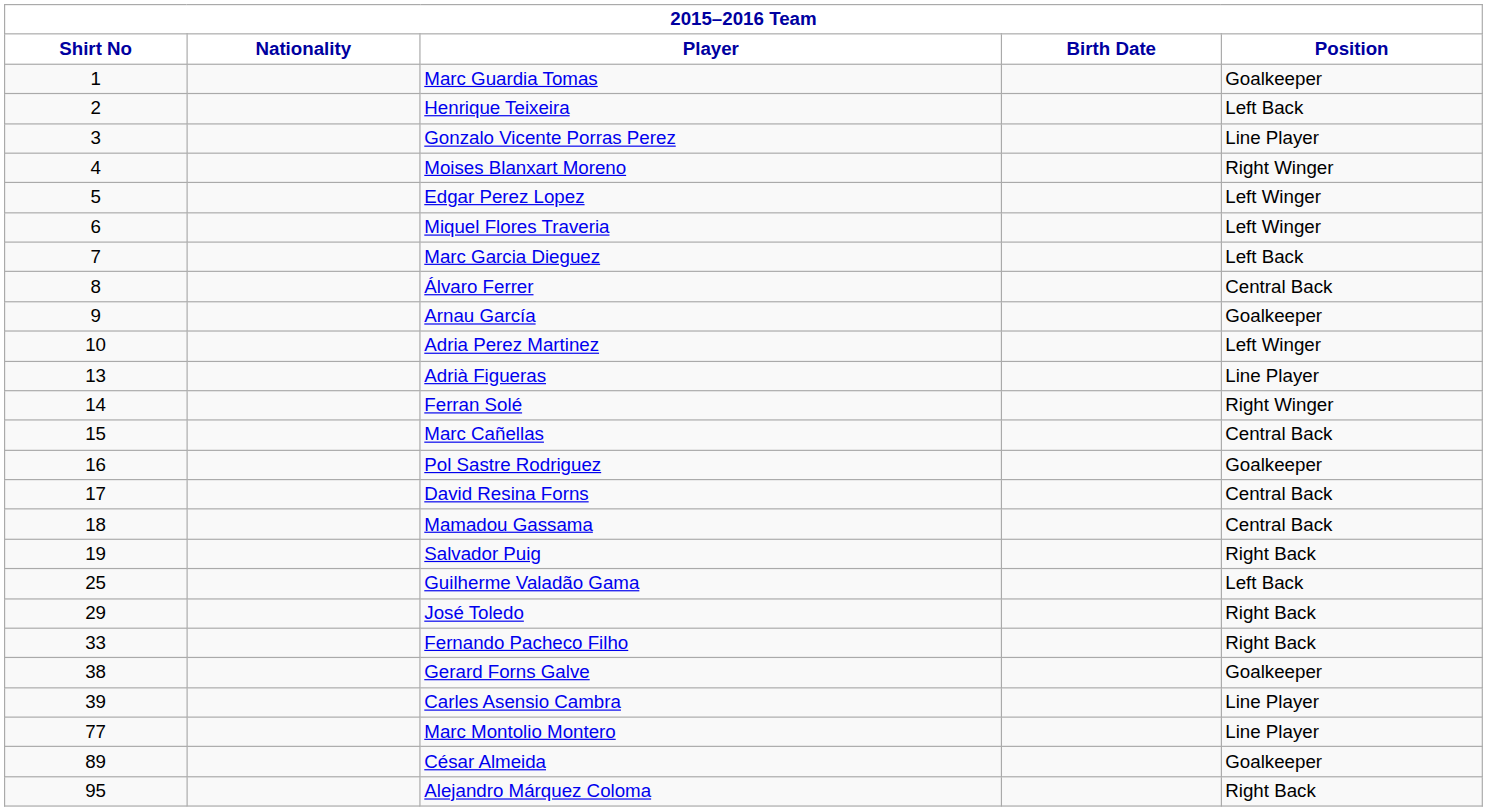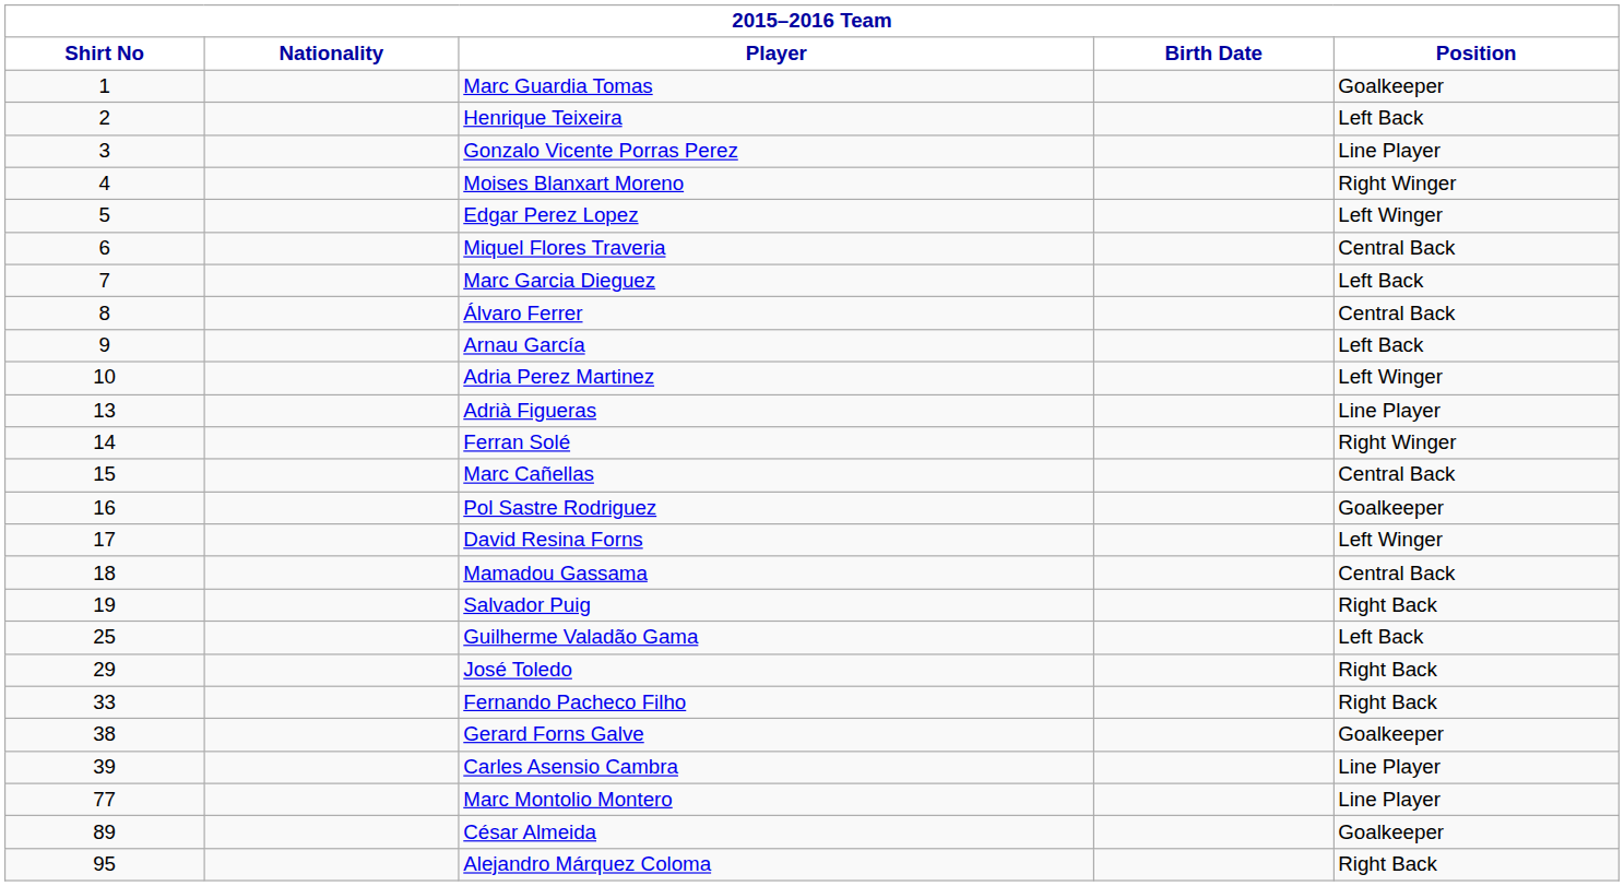 <table class="wikitable collapsible collapsed" style="width:100%;">
 <tr>
 <th colspan=5 style="background-color:#FFFFFF;color:#0000A0;text-align:center;"> <strong>2015–2016 Team</strong></th>
 </tr>
 <tr>
 <th style="color:#0000A0; background:#FFFFFF">Shirt No</th>
 <th style="color:#0000A0; background:#FFFFFF">Nationality</th>
 <th style="color:#0000A0; background:#FFFFFF">Player</th>
 <th style="color:#0000A0; background:#FFFFFF">Birth Date</th>
 <th style="color:#0000A0; background:#FFFFFF">Position</th>
 </tr>
 <tr>
 <td align=center>1</td>
 <td></td>
 <td><a href='#'>Marc Guardia Tomas</a></td>
 <td></td>
 <td>Goalkeeper</td>
 </tr>
 <tr>
 <td align=center>2</td>
 <td></td>
 <td><a href='#'>Henrique Teixeira</a></td>
 <td></td>
 <td>Left Back</td>
 </tr>
 <tr>
 <td align=center>3</td>
 <td></td>
 <td><a href='#'>Gonzalo Vicente Porras Perez</a></td>
 <td></td>
 <td>Line Player</td>
 </tr>
 <tr>
 <td align=center>4</td>
 <td></td>
 <td><a href='#'>Moises Blanxart Moreno</a></td>
 <td></td>
 <td>Right Winger</td>
 </tr>
 <tr>
 <td align=center>5</td>
 <td></td>
 <td><a href='#'>Edgar Perez Lopez</a></td>
 <td></td>
 <td>Left Winger</td>
 </tr>
 <tr>
 <td align=center>6</td>
 <td></td>
 <td><a href='#'>Miquel Flores Traveria</a></td>
 <td></td>
-<td>Left Winger</td>
+<td>Central Back</td>
 </tr>
 <tr>
 <td align=center>7</td>
 <td></td>
 <td><a href='#'>Marc Garcia Dieguez</a></td>
 <td></td>
 <td>Left Back</td>
 </tr>
 <tr>
 <td align=center>8</td>
 <td></td>
 <td><a href='#'>Álvaro Ferrer</a></td>
 <td></td>
 <td>Central Back</td>
 </tr>
 <tr>
 <td align=center>9</td>
 <td></td>
 <td><a href='#'>Arnau García</a></td>
 <td></td>
-<td>Goalkeeper</td>
+<td>Left Back</td>
 </tr>
 <tr>
 <td align=center>10</td>
 <td></td>
 <td><a href='#'>Adria Perez Martinez</a></td>
 <td></td>
 <td>Left Winger</td>
 </tr>
 <tr>
 <td align=center>13</td>
 <td></td>
 <td><a href='#'>Adrià Figueras</a></td>
 <td></td>
 <td>Line Player</td>
 </tr>
 <tr>
 <td align=center>14</td>
 <td></td>
 <td><a href='#'>Ferran Solé</a></td>
 <td></td>
 <td>Right Winger</td>
 </tr>
 <tr>
 <td align=center>15</td>
 <td></td>
 <td><a href='#'>Marc Cañellas</a></td>
 <td></td>
 <td>Central Back</td>
 </tr>
 <tr>
 <td align=center>16</td>
 <td></td>
 <td><a href='#'>Pol Sastre Rodriguez</a></td>
 <td></td>
 <td>Goalkeeper</td>
 </tr>
 <tr>
 <td align=center>17</td>
 <td></td>
 <td><a href='#'>David Resina Forns</a></td>
 <td></td>
-<td>Central Back</td>
+<td>Left Winger</td>
 </tr>
 <tr>
 <td align=center>18</td>
 <td></td>
 <td><a href='#'>Mamadou Gassama</a></td>
 <td></td>
 <td>Central Back</td>
 </tr>
 <tr>
 <td align=center>19</td>
 <td></td>
 <td><a href='#'>Salvador Puig</a></td>
 <td></td>
 <td>Right Back</td>
 </tr>
 <tr>
 <td align=center>25</td>
 <td></td>
 <td><a href='#'>Guilherme Valadão Gama</a></td>
 <td></td>
 <td>Left Back</td>
 </tr>
 <tr>
 <td align=center>29</td>
 <td></td>
 <td><a href='#'>José Toledo</a></td>
 <td></td>
 <td>Right Back</td>
 </tr>
 <tr>
 <td align=center>33</td>
 <td></td>
 <td><a href='#'>Fernando Pacheco Filho</a></td>
 <td></td>
 <td>Right Back</td>
 </tr>
 <tr>
 <td align=center>38</td>
 <td></td>
 <td><a href='#'>Gerard Forns Galve</a></td>
 <td></td>
 <td>Goalkeeper</td>
 </tr>
 <tr>
 <td align=center>39</td>
 <td></td>
 <td><a href='#'>Carles Asensio Cambra</a></td>
 <td></td>
 <td>Line Player</td>
 </tr>
 <tr>
 <td align=center>77</td>
 <td></td>
 <td><a href='#'>Marc Montolio Montero</a></td>
 <td></td>
 <td>Line Player</td>
 </tr>
 <tr>
 <td align=center>89</td>
 <td></td>
 <td><a href='#'>César Almeida</a></td>
 <td></td>
 <td>Goalkeeper</td>
 </tr>
 <tr>
 <td align=center>95</td>
 <td></td>
 <td><a href='#'>Alejandro Márquez Coloma</a></td>
 <td></td>
 <td>Right Back</td>
 </tr>
 </table>
